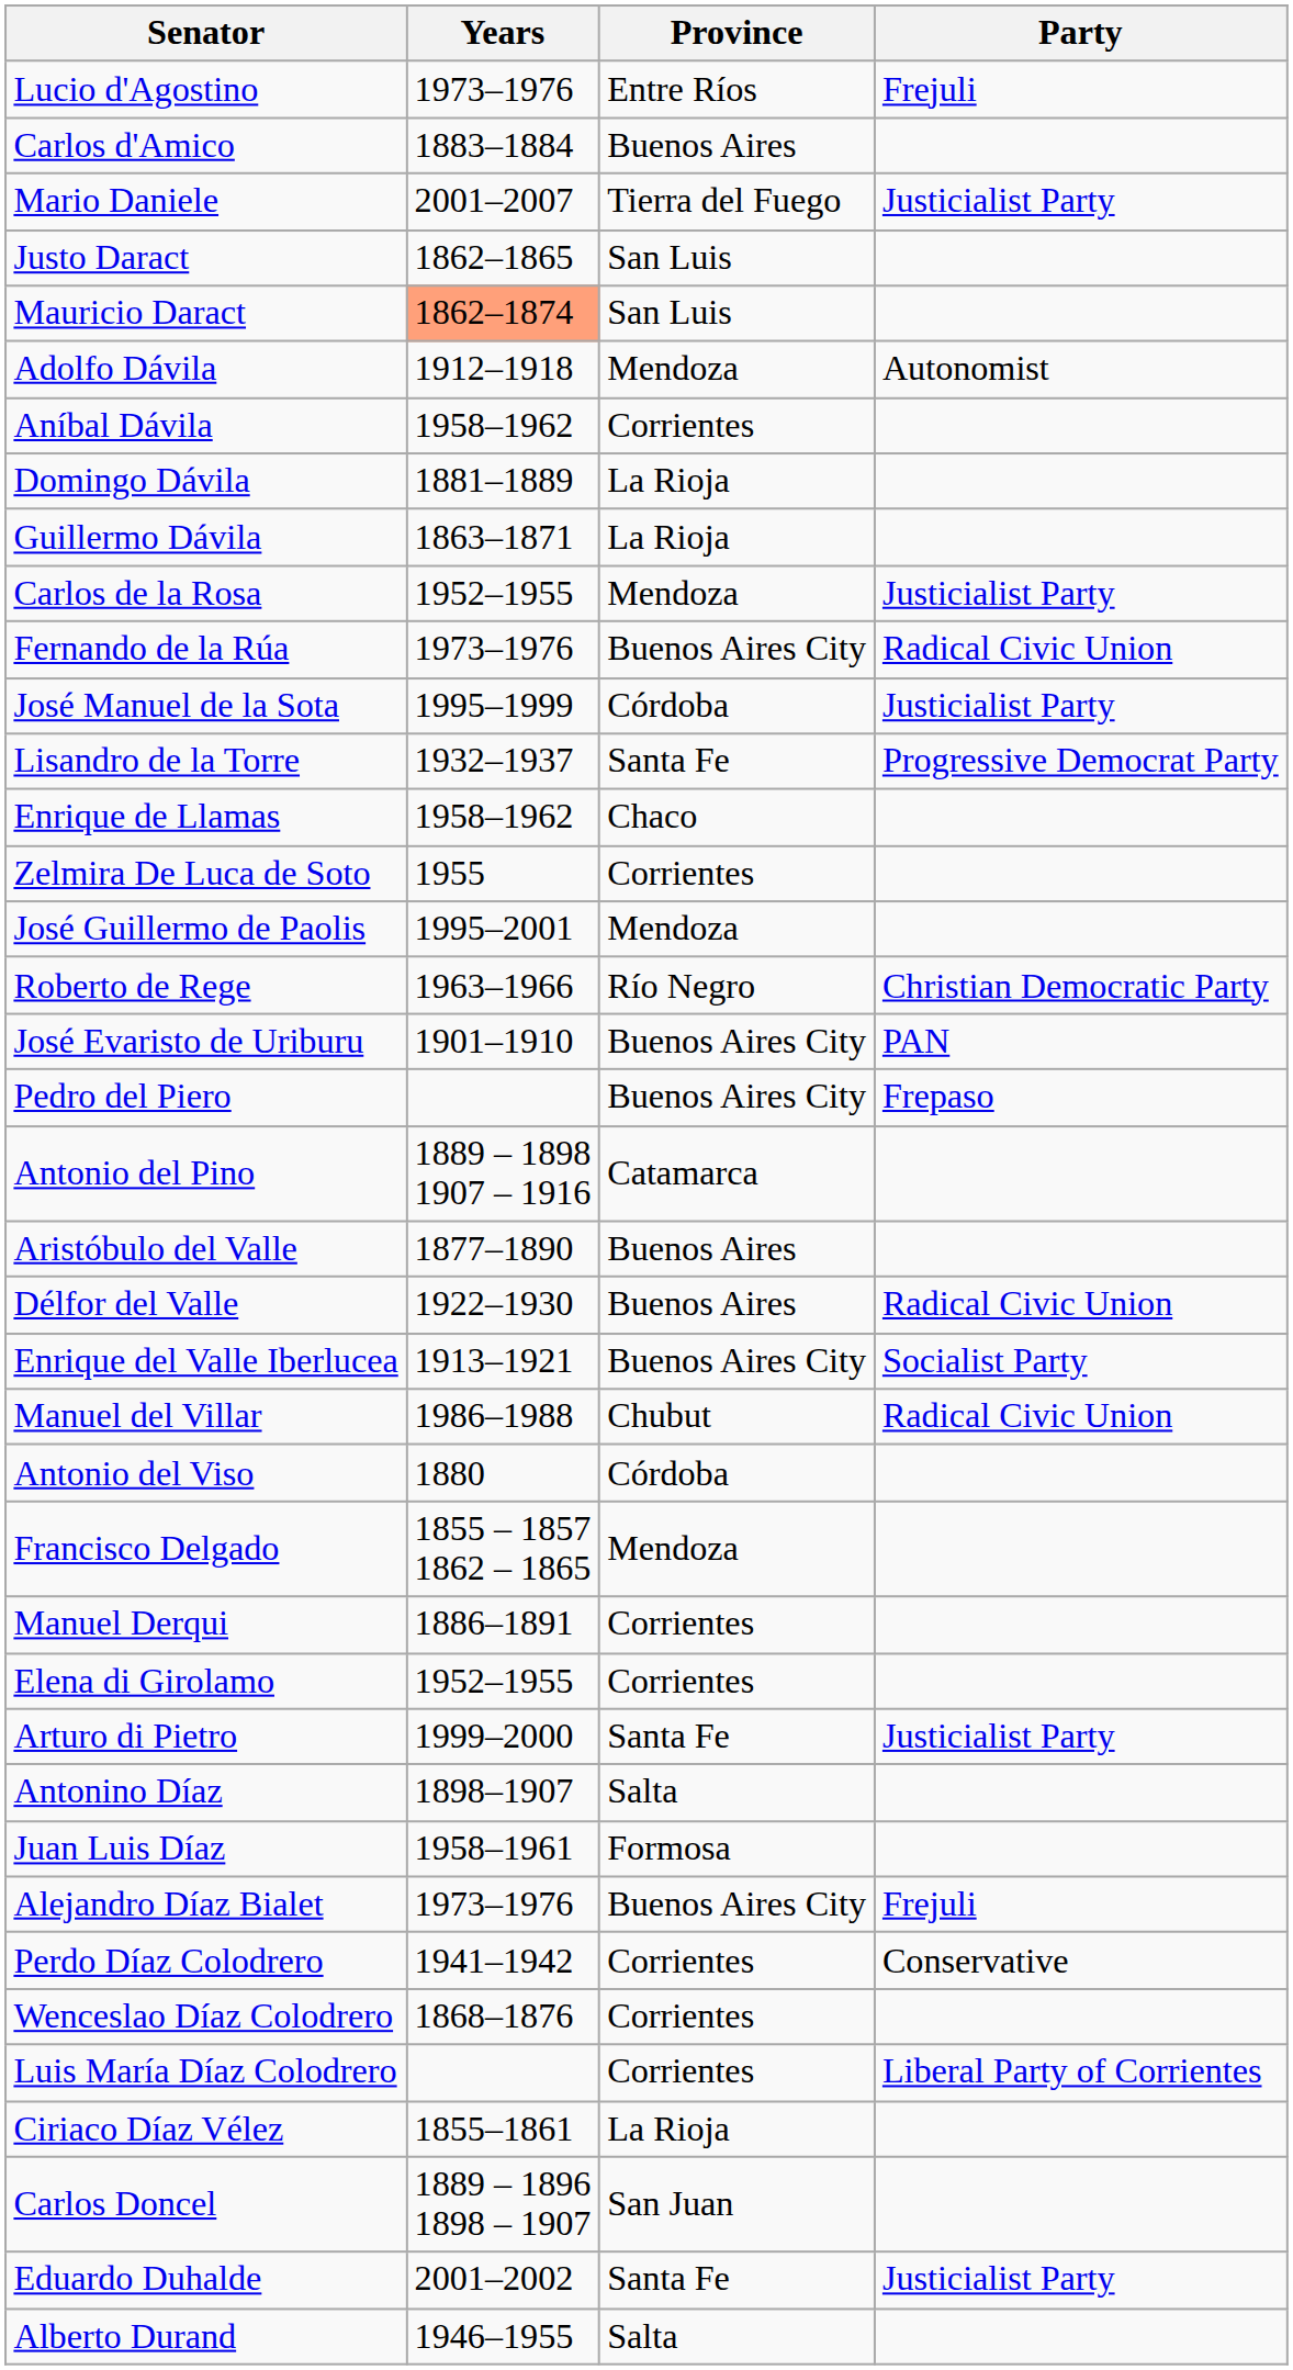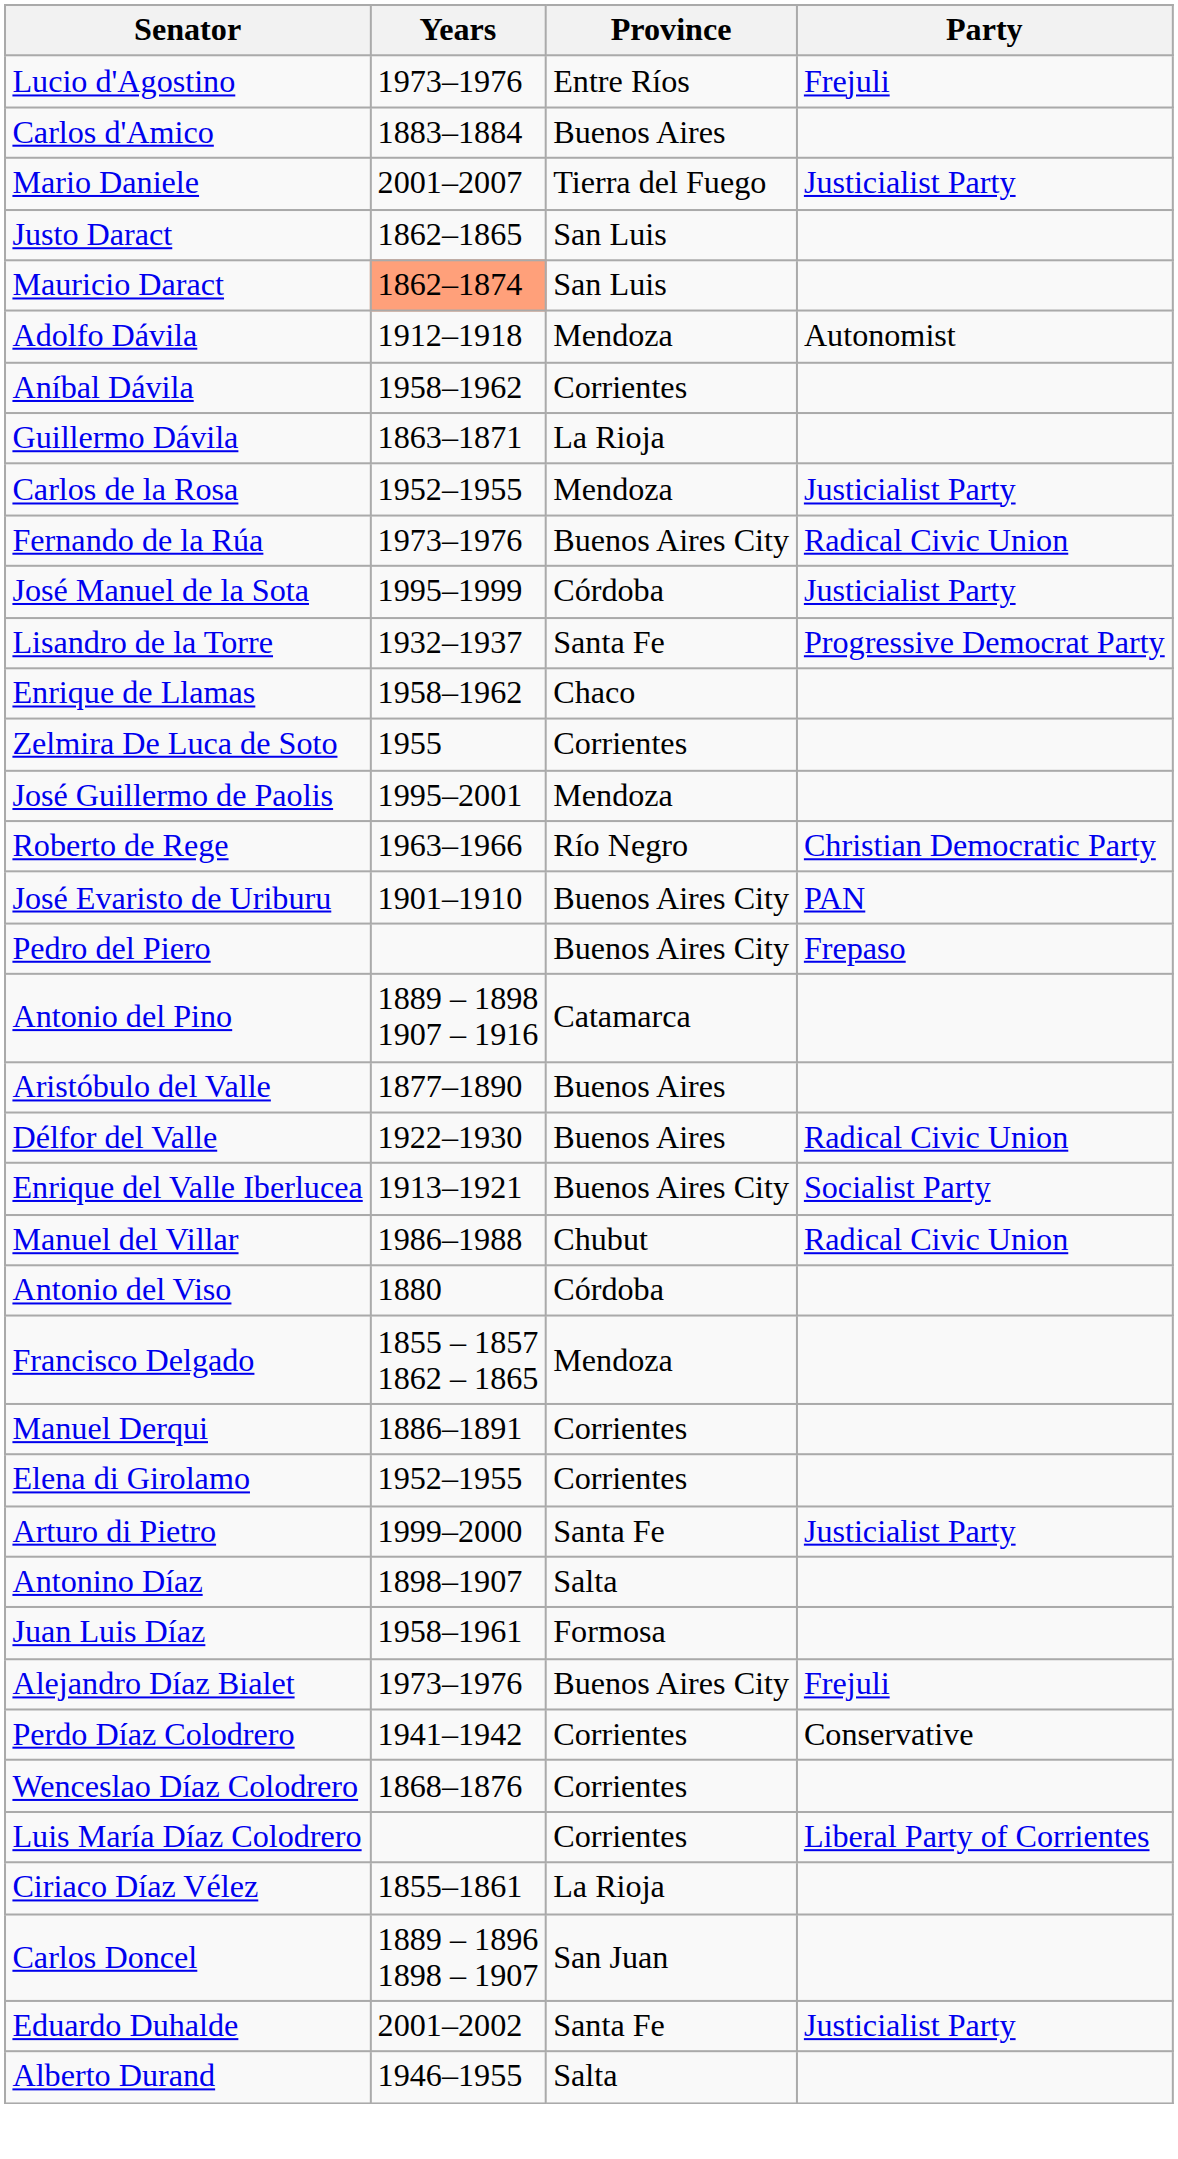 <table class=wikitable>
 <tr>
 <th>Senator</th>
 <th>Years</th>
 <th>Province</th>
 <th>Party</th>
 </tr>
 <tr>
 <td><a href='#'>Lucio d'Agostino</a></td>
 <td>1973–1976</td>
 <td>Entre Ríos</td>
 <td><a href='#'>Frejuli</a></td>
 </tr>
 <tr>
 <td><a href='#'>Carlos d'Amico</a></td>
 <td>1883–1884</td>
 <td>Buenos Aires</td>
 <td></td>
 </tr>
 <tr>
 <td><a href='#'>Mario Daniele</a></td>
 <td>2001–2007</td>
 <td>Tierra del Fuego</td>
 <td><a href='#'>Justicialist Party</a></td>
 </tr>
 <tr>
 <td><a href='#'>Justo Daract</a></td>
 <td>1862–1865</td>
 <td>San Luis</td>
 <td></td>
 </tr>
 <tr>
 <td><a href='#'>Mauricio Daract</a></td>
 <td style="background: lightsalmon;">1862–1874</td>
 <td>San Luis</td>
 <td></td>
 </tr>
 <tr>
 <td><a href='#'>Adolfo Dávila</a></td>
 <td>1912–1918</td>
 <td>Mendoza</td>
 <td>Autonomist</td>
 </tr>
 <tr>
 <td><a href='#'>Aníbal Dávila</a></td>
 <td>1958–1962</td>
 <td>Corrientes</td>
-<td></td>
-</tr>
-<tr>
-<td><a href='#'>Domingo Dávila</a></td>
-<td>1881–1889</td>
-<td>La Rioja</td>
 <td></td>
 </tr>
 <tr>
 <td><a href='#'>Guillermo Dávila</a></td>
 <td>1863–1871</td>
 <td>La Rioja</td>
 <td></td>
 </tr>
 <tr>
 <td><a href='#'>Carlos de la Rosa</a></td>
 <td>1952–1955</td>
 <td>Mendoza</td>
 <td><a href='#'>Justicialist Party</a></td>
 </tr>
 <tr>
 <td><a href='#'>Fernando de la Rúa</a></td>
 <td>1973–1976</td>
 <td>Buenos Aires City</td>
 <td><a href='#'>Radical Civic Union</a></td>
 </tr>
 <tr>
 <td><a href='#'>José Manuel de la Sota</a></td>
 <td>1995–1999</td>
 <td>Córdoba</td>
 <td><a href='#'>Justicialist Party</a></td>
 </tr>
 <tr>
 <td><a href='#'>Lisandro de la Torre</a></td>
 <td>1932–1937</td>
 <td>Santa Fe</td>
 <td><a href='#'>Progressive Democrat Party</a></td>
 </tr>
 <tr>
 <td><a href='#'>Enrique de Llamas</a></td>
 <td>1958–1962</td>
 <td>Chaco</td>
 <td></td>
 </tr>
 <tr>
 <td><a href='#'>Zelmira De Luca de Soto</a></td>
 <td>1955</td>
 <td>Corrientes</td>
 <td></td>
 </tr>
 <tr>
 <td><a href='#'>José Guillermo de Paolis</a></td>
 <td>1995–2001</td>
 <td>Mendoza</td>
 <td></td>
 </tr>
 <tr>
 <td><a href='#'>Roberto de Rege</a></td>
 <td>1963–1966</td>
 <td>Río Negro</td>
 <td><a href='#'>Christian Democratic Party</a></td>
 </tr>
 <tr>
 <td><a href='#'>José Evaristo de Uriburu</a></td>
 <td>1901–1910</td>
 <td>Buenos Aires City</td>
 <td><a href='#'>PAN</a></td>
 </tr>
 <tr>
 <td><a href='#'>Pedro del Piero</a></td>
 <td></td>
 <td>Buenos Aires City</td>
 <td><a href='#'>Frepaso</a></td>
 </tr>
 <tr>
 <td><a href='#'>Antonio del Pino</a></td>
 <td>1889 – 1898<br>1907 – 1916</td>
 <td>Catamarca</td>
 <td></td>
 </tr>
 <tr>
 <td><a href='#'>Aristóbulo del Valle</a></td>
 <td>1877–1890</td>
 <td>Buenos Aires</td>
 <td></td>
 </tr>
 <tr>
 <td><a href='#'>Délfor del Valle</a></td>
 <td>1922–1930</td>
 <td>Buenos Aires</td>
 <td><a href='#'>Radical Civic Union</a></td>
 </tr>
 <tr>
 <td><a href='#'>Enrique del Valle Iberlucea</a></td>
 <td>1913–1921</td>
 <td>Buenos Aires City</td>
 <td><a href='#'>Socialist Party</a></td>
 </tr>
 <tr>
 <td><a href='#'>Manuel del Villar</a></td>
 <td>1986–1988</td>
 <td>Chubut</td>
 <td><a href='#'>Radical Civic Union</a></td>
 </tr>
 <tr>
 <td><a href='#'>Antonio del Viso</a></td>
 <td>1880</td>
 <td>Córdoba</td>
 <td></td>
 </tr>
 <tr>
 <td><a href='#'>Francisco Delgado</a></td>
 <td>1855 – 1857<br>1862 – 1865</td>
 <td>Mendoza</td>
 <td></td>
 </tr>
 <tr>
 <td><a href='#'>Manuel Derqui</a></td>
 <td>1886–1891</td>
 <td>Corrientes</td>
 <td></td>
 </tr>
 <tr>
 <td><a href='#'>Elena di Girolamo</a></td>
 <td>1952–1955</td>
 <td>Corrientes</td>
 <td></td>
 </tr>
 <tr>
 <td><a href='#'>Arturo di Pietro</a></td>
 <td>1999–2000</td>
 <td>Santa Fe</td>
 <td><a href='#'>Justicialist Party</a></td>
 </tr>
 <tr>
 <td><a href='#'>Antonino Díaz</a></td>
 <td>1898–1907</td>
 <td>Salta</td>
 <td></td>
 </tr>
 <tr>
 <td><a href='#'>Juan Luis Díaz</a></td>
 <td>1958–1961</td>
 <td>Formosa</td>
 <td></td>
 </tr>
 <tr>
 <td><a href='#'>Alejandro Díaz Bialet</a></td>
 <td>1973–1976</td>
 <td>Buenos Aires City</td>
 <td><a href='#'>Frejuli</a></td>
 </tr>
 <tr>
 <td><a href='#'>Perdo Díaz Colodrero</a></td>
 <td>1941–1942</td>
 <td>Corrientes</td>
 <td>Conservative</td>
 </tr>
 <tr>
 <td><a href='#'>Wenceslao Díaz Colodrero</a></td>
 <td>1868–1876</td>
 <td>Corrientes</td>
 <td></td>
 </tr>
 <tr>
 <td><a href='#'>Luis María Díaz Colodrero</a></td>
 <td></td>
 <td>Corrientes</td>
 <td><a href='#'>Liberal Party of Corrientes</a></td>
 </tr>
 <tr>
 <td><a href='#'>Ciriaco Díaz Vélez</a></td>
 <td>1855–1861</td>
 <td>La Rioja</td>
 <td></td>
 </tr>
 <tr>
 <td><a href='#'>Carlos Doncel</a></td>
 <td>1889 – 1896<br>1898 – 1907</td>
 <td>San Juan</td>
 <td></td>
 </tr>
 <tr>
 <td><a href='#'>Eduardo Duhalde</a></td>
 <td>2001–2002</td>
 <td>Santa Fe</td>
 <td><a href='#'>Justicialist Party</a></td>
 </tr>
 <tr>
 <td><a href='#'>Alberto Durand</a></td>
 <td>1946–1955</td>
 <td>Salta</td>
 <td></td>
 </tr>
 </table>
